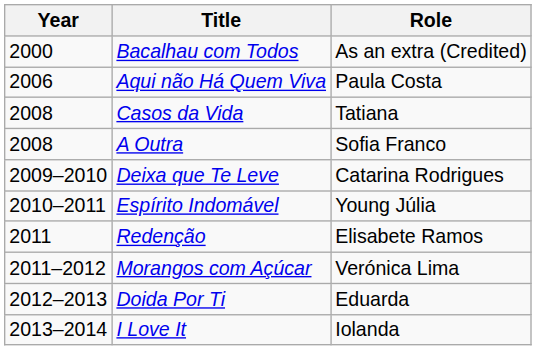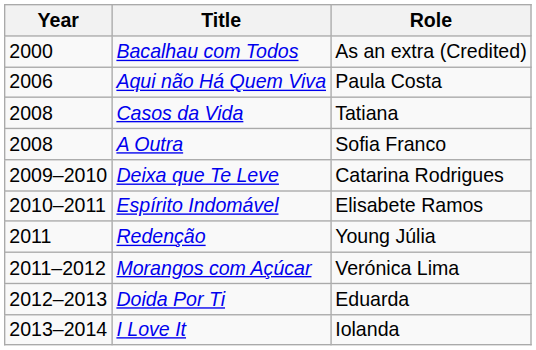 <table class="wikitable" style="font-size: 90%;">
 <tr>
 <th>Year</th>
 <th>Title</th>
 <th>Role</th>
 </tr>
 <tr>
 <td>2000</td>
 <td><em><a href='#'>Bacalhau com Todos</a></em></td>
 <td>As an extra (Credited)</td>
 </tr>
 <tr>
 <td>2006</td>
 <td><em><a href='#'>Aqui não Há Quem Viva</a></em></td>
 <td>Paula Costa</td>
 </tr>
 <tr>
 <td>2008</td>
 <td><em><a href='#'>Casos da Vida</a></em></td>
 <td>Tatiana</td>
 </tr>
 <tr>
 <td>2008</td>
 <td><em><a href='#'>A Outra</a></em></td>
 <td>Sofia Franco</td>
 </tr>
 <tr>
 <td>2009–2010</td>
 <td><em><a href='#'>Deixa que Te Leve</a></em></td>
 <td>Catarina Rodrigues</td>
 </tr>
 <tr>
 <td>2010–2011</td>
 <td><em><a href='#'>Espírito Indomável</a></em></td>
-<td>Young Júlia</td>
+<td>Elisabete Ramos</td>
 </tr>
 <tr>
 <td>2011</td>
 <td><em><a href='#'>Redenção</a></em></td>
-<td>Elisabete Ramos</td>
+<td>Young Júlia</td>
 </tr>
 <tr>
 <td>2011–2012</td>
 <td><em><a href='#'>Morangos com Açúcar</a></em></td>
 <td>Verónica Lima</td>
 </tr>
 <tr>
 <td>2012–2013</td>
 <td><em><a href='#'>Doida Por Ti</a></em></td>
 <td>Eduarda</td>
 </tr>
 <tr>
 <td>2013–2014</td>
 <td><em><a href='#'>I Love It</a></em></td>
 <td>Iolanda</td>
 </tr>
 </table>
